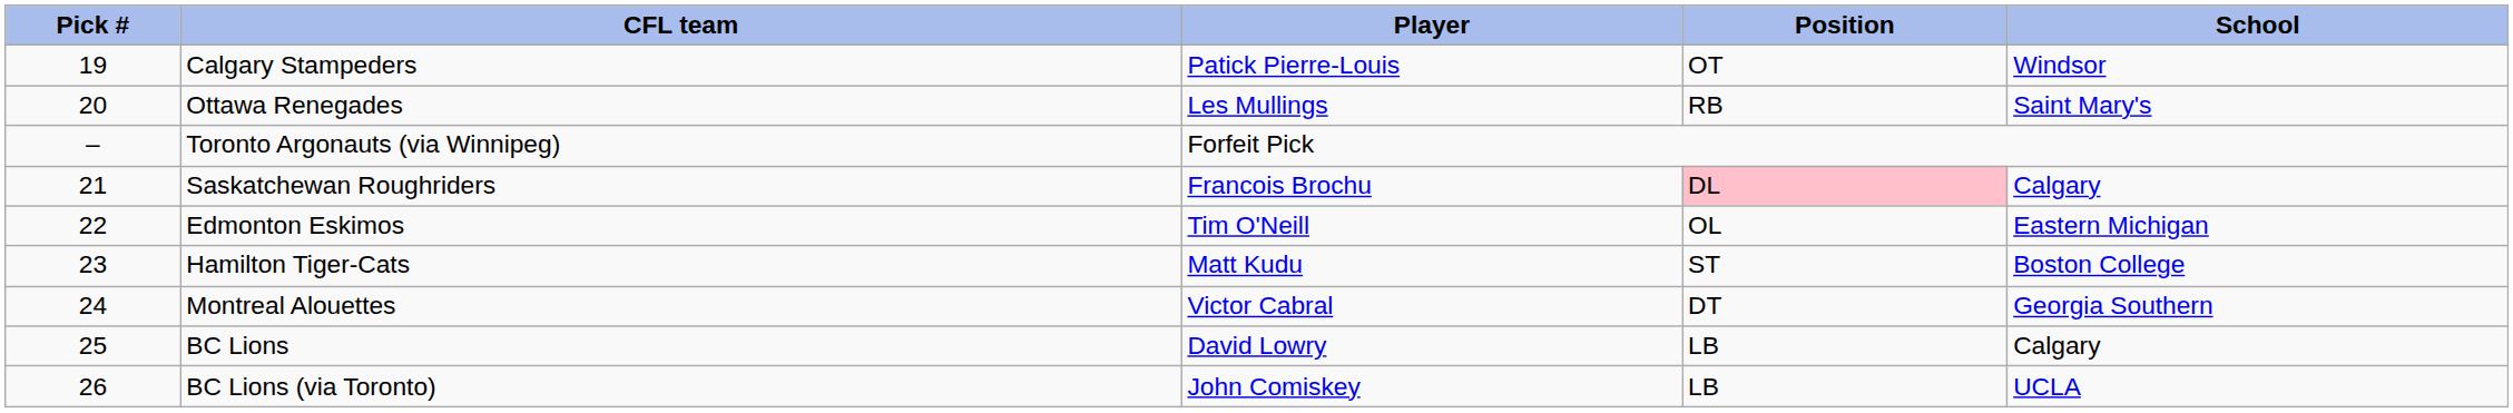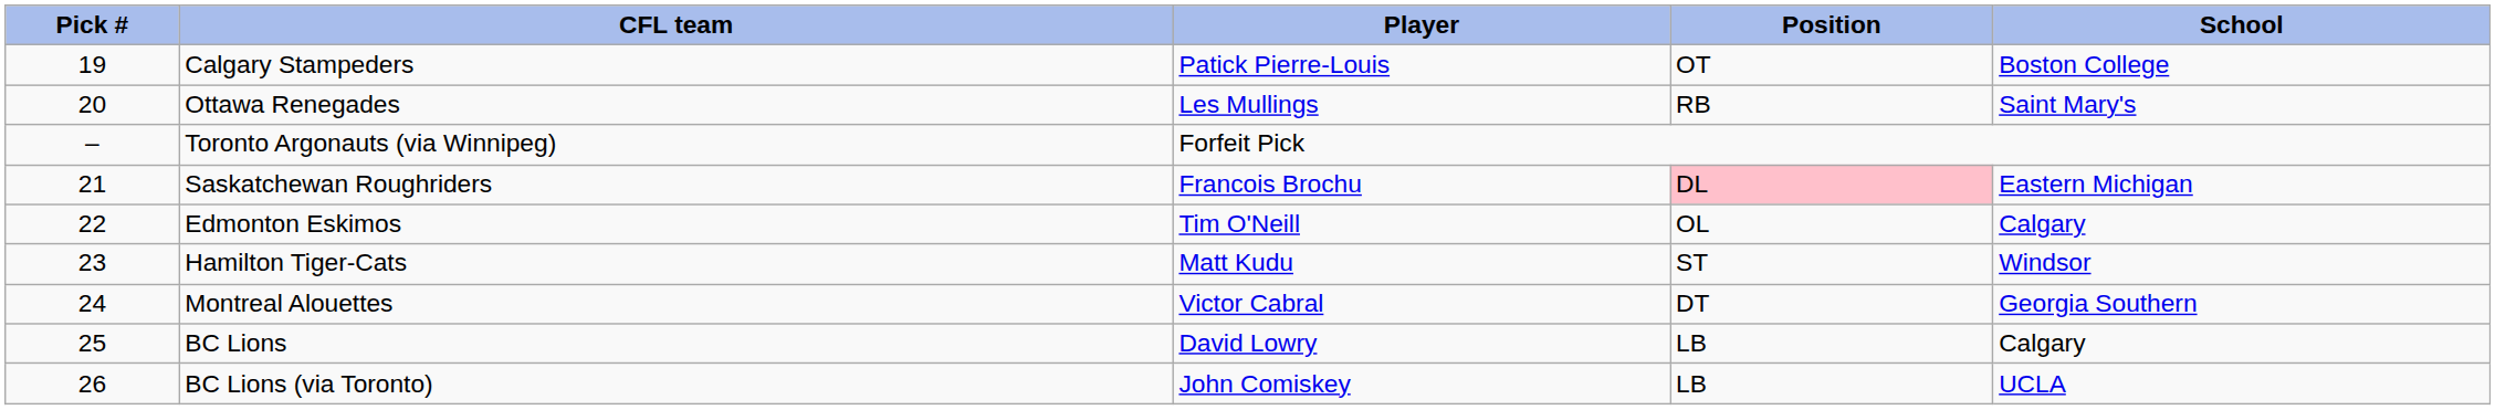 <table class="wikitable" style="width: 100%">
 <tr>
 <th style="background:#A8BDEC;" width=7%>Pick #</th>
 <th width=40% style="background:#A8BDEC;">CFL team</th>
 <th width=20% style="background:#A8BDEC;">Player</th>
 <th width=13% style="background:#A8BDEC;">Position</th>
 <th width=20% style="background:#A8BDEC;">School</th>
 </tr>
 <tr>
 <td align=center>19</td>
 <td>Calgary Stampeders</td>
 <td><a href='#'>Patick Pierre-Louis</a></td>
 <td>OT</td>
-<td><a href='#'>Windsor</a></td>
+<td><a href='#'>Boston College</a></td>
 </tr>
 <tr>
 <td align=center>20</td>
 <td>Ottawa Renegades</td>
 <td><a href='#'>Les Mullings</a></td>
 <td>RB</td>
 <td><a href='#'>Saint Mary's</a></td>
 </tr>
 <tr>
 <td align=center>–</td>
 <td>Toronto Argonauts (via Winnipeg)</td>
 <td colspan="3">Forfeit Pick</td>
 </tr>
 <tr>
 <td align=center>21</td>
 <td>Saskatchewan Roughriders</td>
 <td><a href='#'>Francois Brochu</a></td>
 <td style="background: pink;">DL</td>
-<td><a href='#'>Calgary</a></td>
+<td><a href='#'>Eastern Michigan</a></td>
 </tr>
 <tr>
 <td align=center>22</td>
 <td>Edmonton Eskimos</td>
 <td><a href='#'>Tim O'Neill</a></td>
 <td>OL</td>
-<td><a href='#'>Eastern Michigan</a></td>
+<td><a href='#'>Calgary</a></td>
 </tr>
 <tr>
 <td align=center>23</td>
 <td>Hamilton Tiger-Cats</td>
 <td><a href='#'>Matt Kudu</a></td>
 <td>ST</td>
-<td><a href='#'>Boston College</a></td>
+<td><a href='#'>Windsor</a></td>
 </tr>
 <tr>
 <td align=center>24</td>
 <td>Montreal Alouettes</td>
 <td><a href='#'>Victor Cabral</a></td>
 <td>DT</td>
 <td><a href='#'>Georgia Southern</a></td>
 </tr>
 <tr>
 <td align=center>25</td>
 <td>BC Lions</td>
 <td><a href='#'>David Lowry</a></td>
 <td>LB</td>
 <td>Calgary</td>
 </tr>
 <tr>
 <td align=center>26</td>
 <td>BC Lions (via Toronto)</td>
 <td><a href='#'>John Comiskey</a></td>
 <td>LB</td>
 <td><a href='#'>UCLA</a></td>
 </tr>
 </table>
